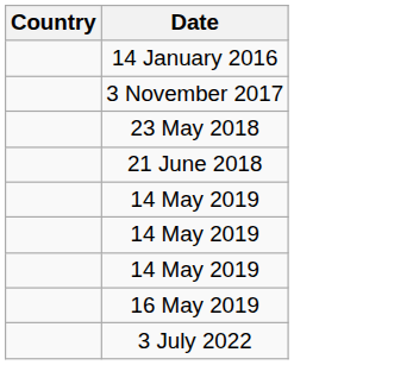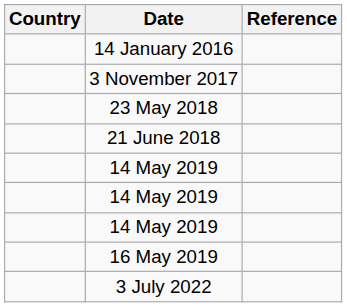 <table class="wikitable sortable" style="text-align:center">
 <tr>
 <th>Country</th>
 <th>Date</th>
+<th>Reference</th>
 </tr>
 <tr>
 <td align="left"></td>
 <td>14 January 2016</td>
+<td></td>
 </tr>
 <tr>
 <td align="left"></td>
 <td>3 November 2017</td>
+<td></td>
 </tr>
 <tr>
 <td align="left"></td>
 <td>23 May 2018</td>
+<td></td>
 </tr>
 <tr>
 <td align="left"></td>
 <td>21 June 2018</td>
+<td></td>
 </tr>
 <tr>
 <td align="left"></td>
 <td>14 May 2019</td>
+<td></td>
 </tr>
 <tr>
 <td align="left"></td>
 <td>14 May 2019</td>
+<td></td>
 </tr>
 <tr>
 <td align="left"></td>
 <td>14 May 2019</td>
+<td></td>
 </tr>
 <tr>
 <td align="left"></td>
 <td>16 May 2019</td>
+<td></td>
 </tr>
 <tr>
 <td align="left"></td>
 <td>3 July 2022</td>
+<td></td>
 </tr>
 </table>
